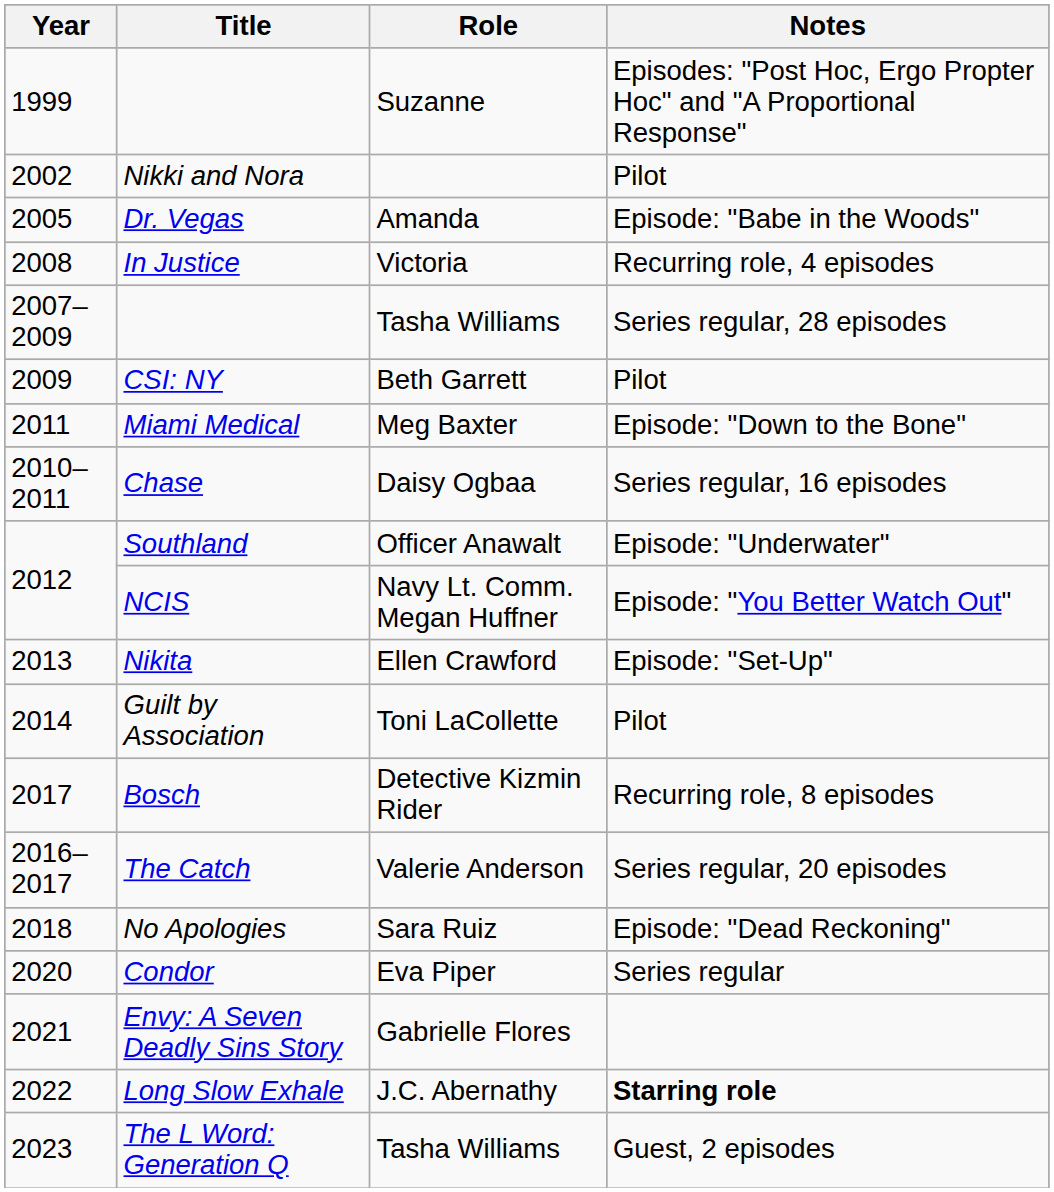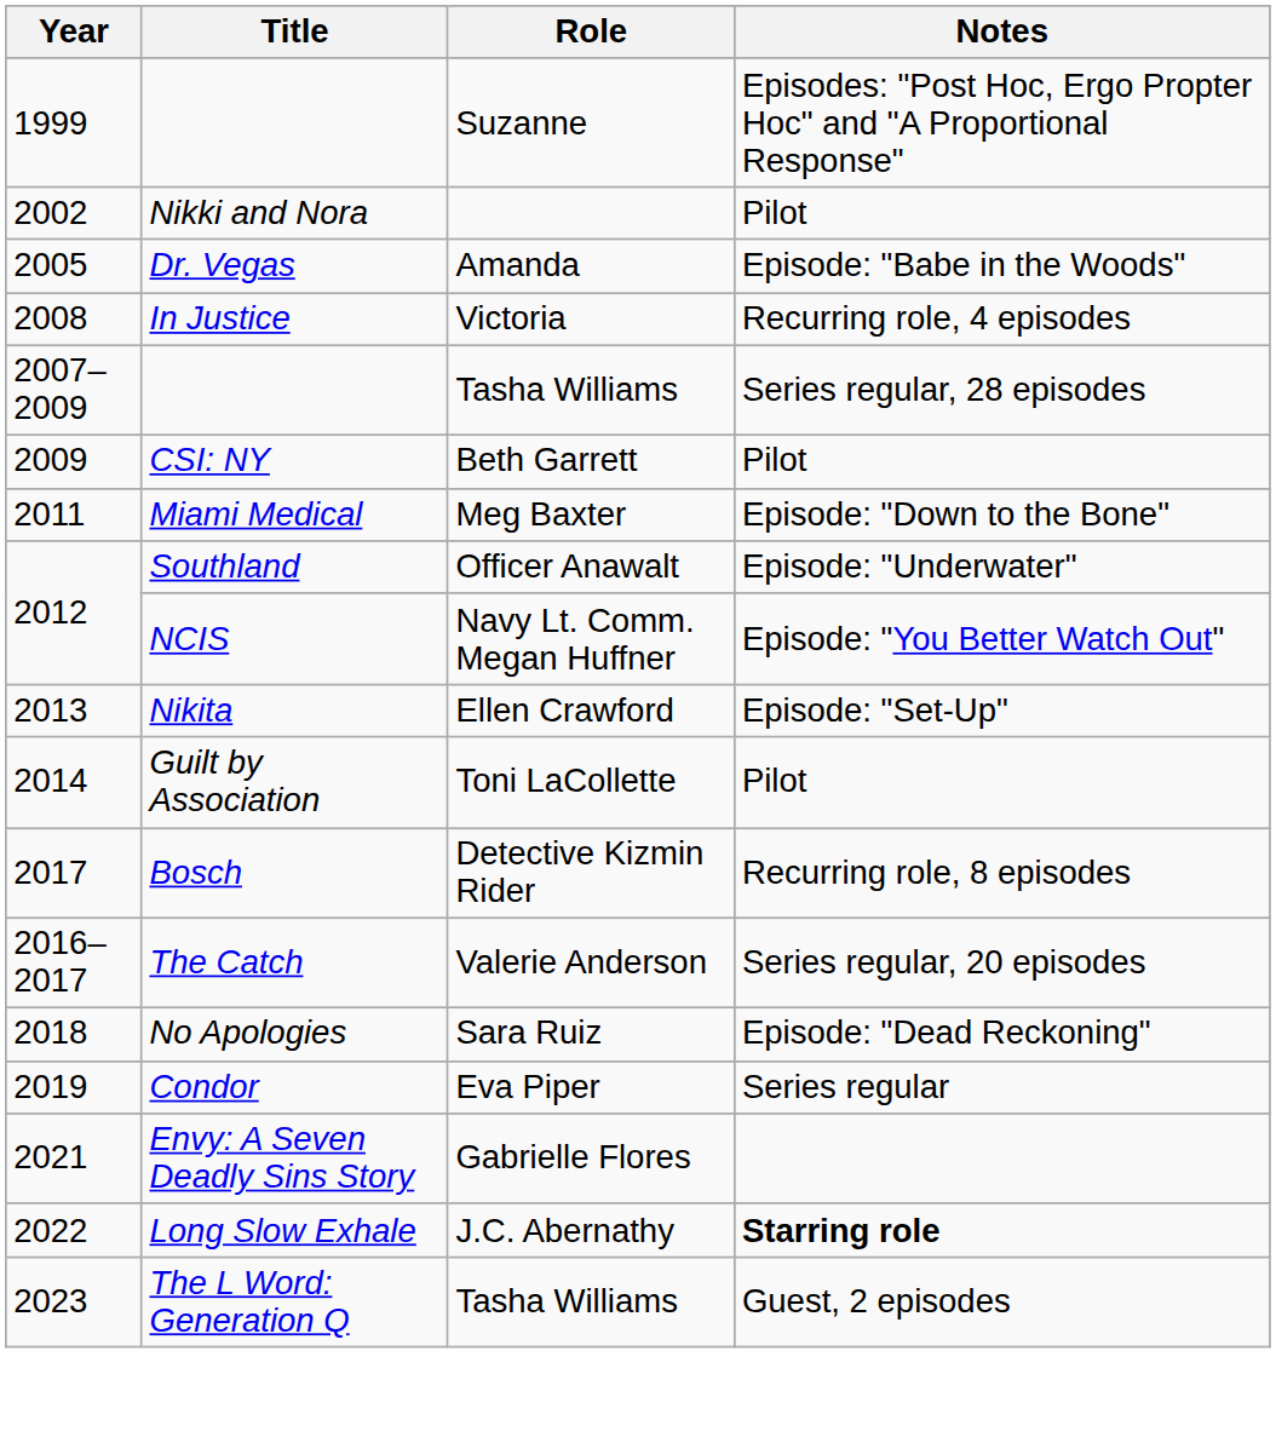 <table class="wikitable sortable">
 <tr>
 <th>Year</th>
 <th>Title</th>
 <th>Role</th>
 <th class="unsortable">Notes</th>
 </tr>
 <tr>
 <td>1999</td>
 <td><em></em></td>
 <td>Suzanne</td>
 <td>Episodes: "Post Hoc, Ergo Propter Hoc" and "A Proportional Response"</td>
 </tr>
 <tr>
 <td>2002</td>
 <td><em>Nikki and Nora</em></td>
 <td></td>
 <td>Pilot</td>
 </tr>
 <tr>
 <td>2005</td>
 <td><em><a href='#'>Dr. Vegas</a></em></td>
 <td>Amanda</td>
 <td>Episode: "Babe in the Woods"</td>
 </tr>
 <tr>
 <td>2008</td>
 <td><em><a href='#'>In Justice</a></em></td>
 <td>Victoria</td>
 <td>Recurring role, 4 episodes</td>
 </tr>
 <tr>
 <td>2007–2009</td>
 <td><em></em></td>
 <td>Tasha Williams</td>
 <td>Series regular, 28 episodes</td>
 </tr>
 <tr>
 <td>2009</td>
 <td><em><a href='#'>CSI: NY</a></em></td>
 <td>Beth Garrett</td>
 <td>Pilot</td>
 </tr>
 <tr>
 <td>2011</td>
 <td><em><a href='#'>Miami Medical</a></em></td>
 <td>Meg Baxter</td>
 <td>Episode: "Down to the Bone"</td>
 </tr>
 <tr>
-<td>2010–2011</td>
-<td><em><a href='#'>Chase</a></em></td>
-<td>Daisy Ogbaa</td>
-<td>Series regular, 16 episodes</td>
-</tr>
-<tr>
 <td rowspan="2">2012</td>
 <td><em><a href='#'>Southland</a></em></td>
 <td>Officer Anawalt</td>
 <td>Episode: "Underwater"</td>
 </tr>
 <tr>
 <td><em><a href='#'>NCIS</a></em></td>
 <td>Navy Lt. Comm. Megan Huffner</td>
 <td>Episode: "<a href='#'>You Better Watch Out</a>"</td>
 </tr>
 <tr>
 <td>2013</td>
 <td><em><a href='#'>Nikita</a></em></td>
 <td>Ellen Crawford</td>
 <td>Episode: "Set-Up"</td>
 </tr>
 <tr>
 <td>2014</td>
 <td><em>Guilt by Association</em></td>
 <td>Toni LaCollette</td>
 <td>Pilot</td>
 </tr>
 <tr>
 <td>2017</td>
 <td><em><a href='#'>Bosch</a></em></td>
 <td>Detective Kizmin Rider</td>
 <td>Recurring role, 8 episodes</td>
 </tr>
 <tr>
 <td>2016–2017</td>
 <td><em><a href='#'>The Catch</a></em></td>
 <td>Valerie Anderson</td>
 <td>Series regular, 20 episodes</td>
 </tr>
 <tr>
 <td>2018</td>
 <td><em>No Apologies</em></td>
 <td>Sara Ruiz</td>
 <td>Episode: "Dead Reckoning"</td>
 </tr>
 <tr>
-<td>2020</td>
+<td>2019</td>
 <td><em><a href='#'>Condor</a></em></td>
 <td>Eva Piper</td>
 <td>Series regular</td>
 </tr>
 <tr>
 <td>2021</td>
 <td><em><a href='#'>Envy: A Seven Deadly Sins Story</a></em></td>
 <td>Gabrielle Flores</td>
 <td></td>
 </tr>
 <tr>
 <td>2022</td>
 <td><em><a href='#'>Long Slow Exhale</a></em></td>
 <td>J.C. Abernathy</td>
 <td><strong>Starring role</strong></td>
 </tr>
 <tr>
 <td>2023</td>
 <td><em><a href='#'>The L Word: Generation Q</a></em></td>
 <td>Tasha Williams</td>
 <td>Guest, 2 episodes</td>
 </tr>
 </table>
